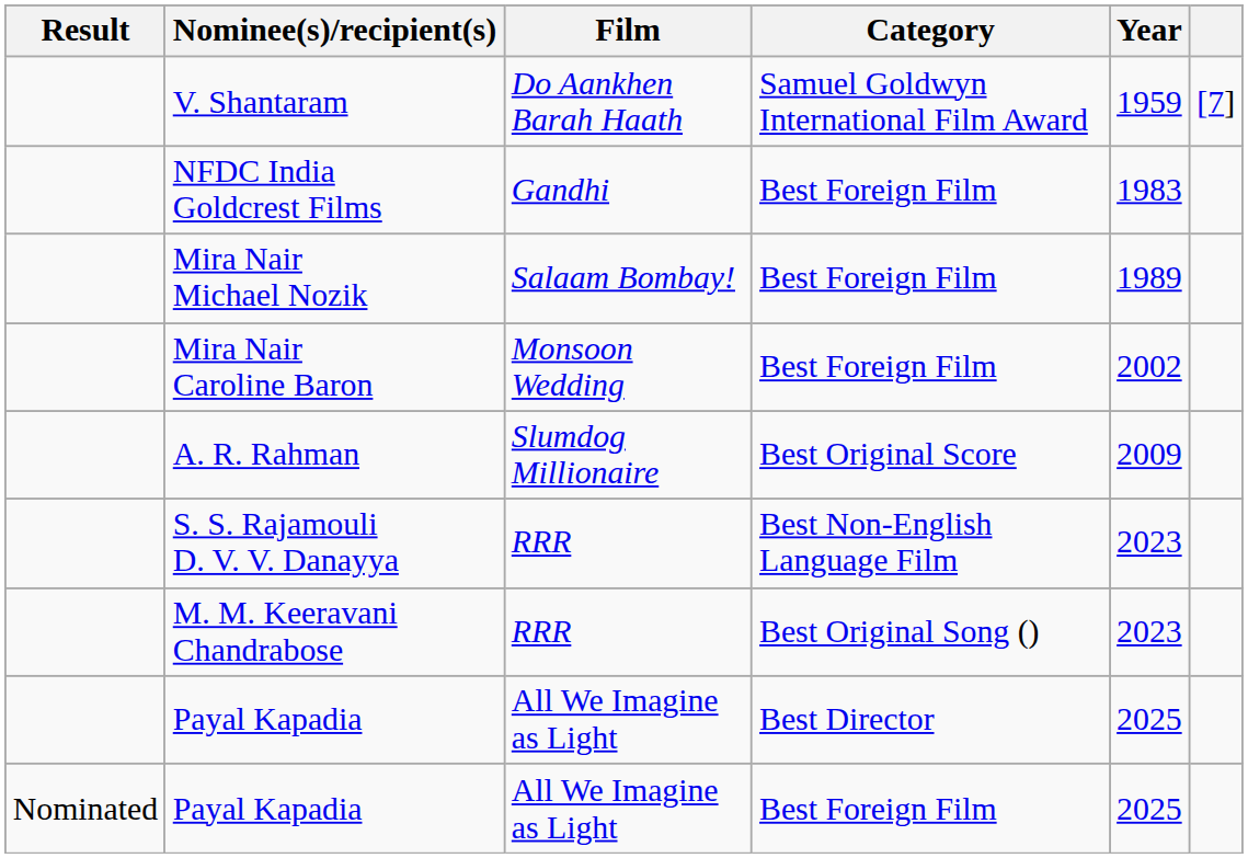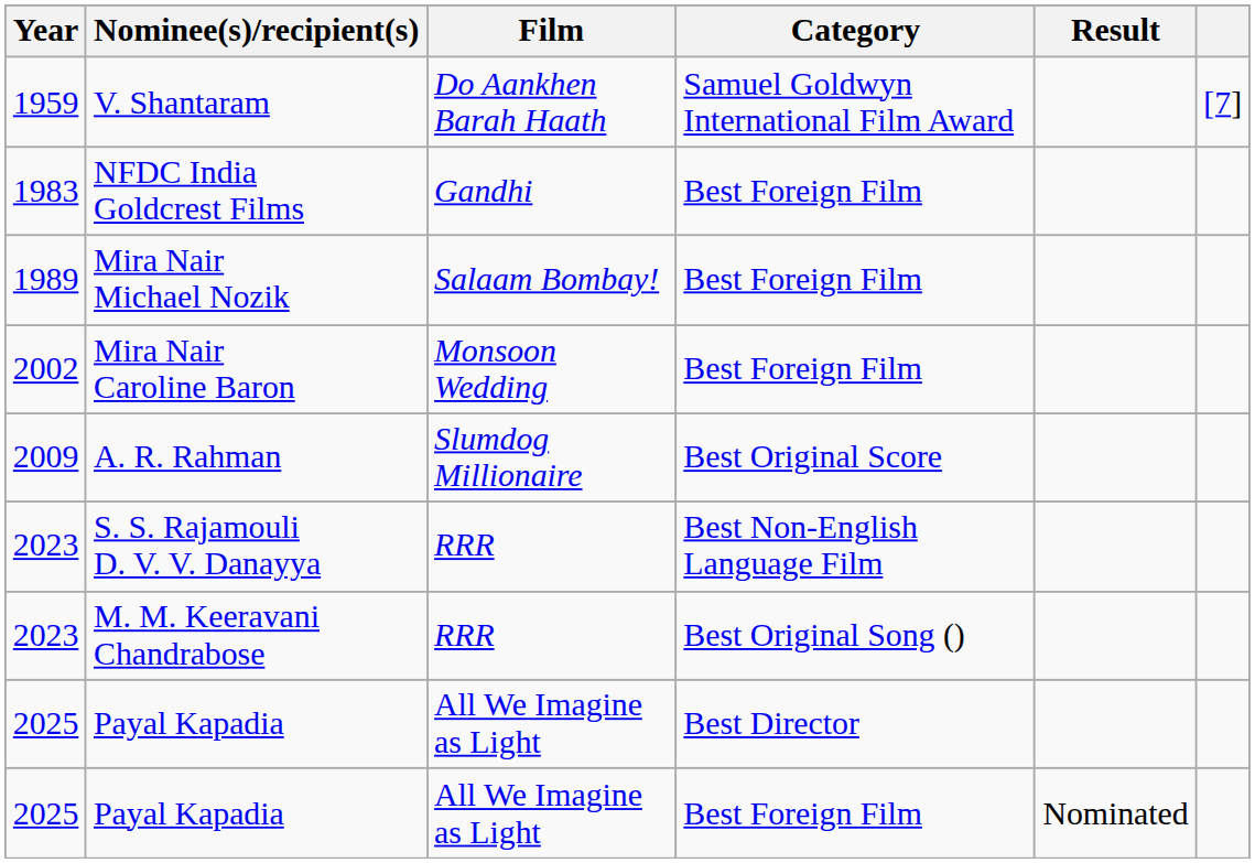 <table class="wikitable plainrowheaders sortable">
 <tr>
-<th scope="col">Result</th>
+<th scope="col">Year</th>
 <th scope="col">Nominee(s)/recipient(s)</th>
 <th scope="col">Film</th>
 <th scope="col">Category</th>
-<th scope="col">Year</th>
+<th scope="col">Result</th>
 <th scope="col" class="unsortable" style="text-align:center;"></th>
 </tr>
 <tr>
-<td></td>
+<td style="text-align:center;"><a href='#'>1959<br></a></td>
 <td><a href='#'>V. Shantaram</a></td>
 <td><em><a href='#'>Do Aankhen Barah Haath</a></em></td>
 <td><a href='#'>Samuel Goldwyn International Film Award</a></td>
-<td style="text-align:center;"><a href='#'>1959<br></a></td>
+<td></td>
 <td><a href='#'>[7</a>]</td>
 </tr>
 <tr>
-<td></td>
+<td style="text-align:center;"><a href='#'>1983<br></a></td>
 <td><a href='#'>NFDC India</a><br><a href='#'>Goldcrest Films</a></td>
 <td><em><a href='#'>Gandhi</a></em></td>
 <td><a href='#'>Best Foreign Film</a></td>
-<td style="text-align:center;"><a href='#'>1983<br></a></td>
+<td></td>
 <td></td>
 </tr>
 <tr>
-<td></td>
+<td style="text-align:center;"><a href='#'>1989<br></a></td>
 <td><a href='#'>Mira Nair</a><br><a href='#'>Michael Nozik</a></td>
 <td><em><a href='#'>Salaam Bombay!</a></em></td>
 <td><a href='#'>Best Foreign Film</a></td>
-<td style="text-align:center;"><a href='#'>1989<br></a></td>
+<td></td>
 <td></td>
 </tr>
 <tr>
-<td></td>
+<td style="text-align:center;"><a href='#'>2002<br></a></td>
 <td><a href='#'>Mira Nair</a><br><a href='#'>Caroline Baron</a></td>
 <td><em><a href='#'>Monsoon Wedding</a></em></td>
 <td><a href='#'>Best Foreign Film</a></td>
-<td style="text-align:center;"><a href='#'>2002<br></a></td>
+<td></td>
 <td></td>
 </tr>
 <tr>
-<td></td>
+<td style="text-align:center;"><a href='#'>2009<br></a></td>
 <td><a href='#'>A. R. Rahman</a></td>
 <td><em><a href='#'>Slumdog Millionaire</a></em></td>
 <td><a href='#'>Best Original Score</a></td>
-<td style="text-align:center;"><a href='#'>2009<br></a></td>
+<td></td>
 <td></td>
 </tr>
 <tr>
-<td></td>
+<td style="text-align:center;"><a href='#'>2023<br></a></td>
 <td><a href='#'>S. S. Rajamouli</a><br><a href='#'>D. V. V. Danayya</a></td>
 <td><em><a href='#'>RRR</a></em></td>
 <td><a href='#'>Best Non-English Language Film</a></td>
-<td style="text-align:center;"><a href='#'>2023<br></a></td>
+<td></td>
 <td></td>
 </tr>
 <tr>
-<td></td>
+<td style="text-align:center;"><a href='#'>2023<br></a></td>
 <td><a href='#'>M. M. Keeravani</a><br><a href='#'>Chandrabose</a></td>
 <td><em><a href='#'>RRR</a></em></td>
 <td><a href='#'>Best Original Song</a> ()</td>
-<td style="text-align:center;"><a href='#'>2023<br></a></td>
+<td></td>
 <td></td>
 </tr>
 <tr>
-<td></td>
+<td style="text-align:center;"><a href='#'>2025<br></a></td>
 <td><a href='#'>Payal Kapadia</a></td>
 <td><a href='#'>All We Imagine as Light</a></td>
 <td><a href='#'> Best Director</a></td>
-<td style="text-align:center;"><a href='#'>2025<br></a></td>
+<td></td>
 <td></td>
 </tr>
 <tr>
-<td>Nominated</td>
+<td><a href='#'>2025<br> </a></td>
 <td><a href='#'>Payal Kapadia</a></td>
 <td><a href='#'>All We Imagine as Light</a></td>
 <td><a href='#'>Best Foreign Film</a></td>
-<td><a href='#'>2025<br> </a></td>
+<td>Nominated</td>
 <td></td>
 </tr>
 </table>
